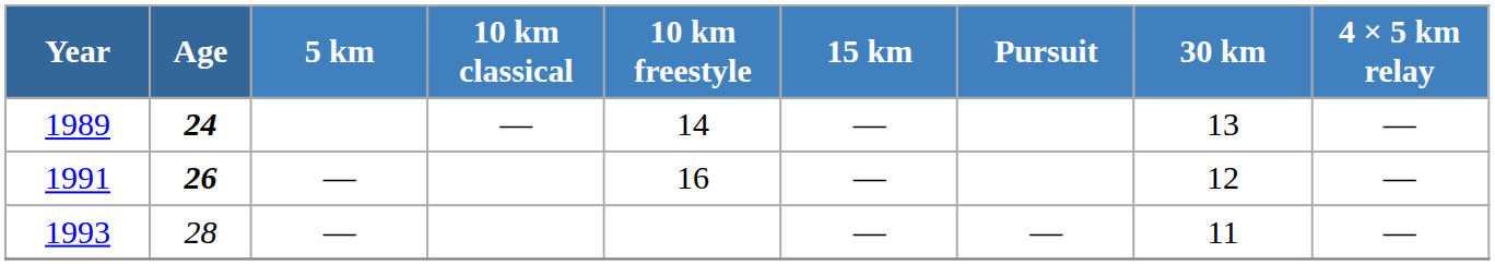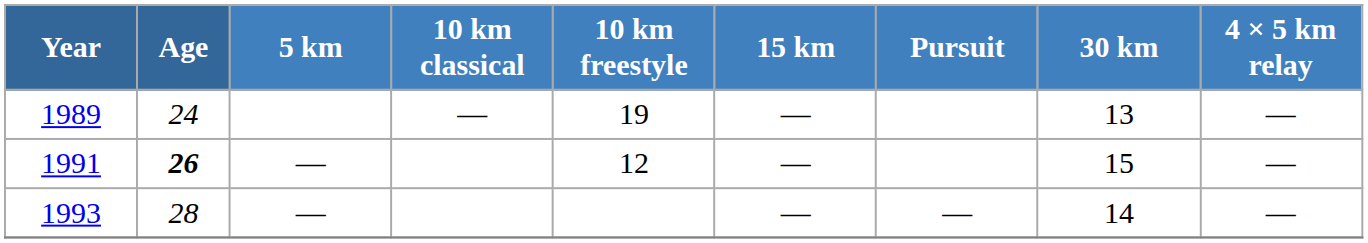 <table class="wikitable" style="font-size:95%; text-align:center; border:grey solid 1px; border-collapse:collapse; background:#ffffff;">
 <tr>
 <th style="background-color:#369; color:white; width:60px;"> Year </th>
 <th style="background-color:#369; color:white; width:40px;"> Age </th>
 <th style="background-color:#4180be; color:white; width:75px;"> 5 km </th>
 <th style="background-color:#4180be; color:white; width:75px;"> 10 km <br> classical </th>
 <th style="background-color:#4180be; color:white; width:75px;"> 10 km <br> freestyle </th>
 <th style="background-color:#4180be; color:white; width:75px;"> 15 km </th>
 <th style="background-color:#4180be; color:white; width:75px;"> Pursuit </th>
 <th style="background-color:#4180be; color:white; width:75px;"> 30 km </th>
 <th style="background-color:#4180be; color:white; width:75px;"> 4 × 5 km <br> relay </th>
 </tr>
 <tr>
 <td><a href='#'>1989</a></td>
-<td><strong><em>24</em></strong></td>
+<td><em>24</em></td>
 <td></td>
 <td>—</td>
-<td>14</td>
+<td>19</td>
 <td>—</td>
 <td></td>
 <td>13</td>
 <td>—</td>
 </tr>
 <tr>
 <td><a href='#'>1991</a></td>
 <td><strong><em>26</em></strong></td>
 <td>—</td>
 <td></td>
-<td>16</td>
+<td>12</td>
 <td>—</td>
 <td></td>
-<td>12</td>
+<td>15</td>
 <td>—</td>
 </tr>
 <tr>
 <td><a href='#'>1993</a></td>
 <td><em>28</em></td>
 <td>—</td>
 <td></td>
 <td></td>
 <td>—</td>
 <td>—</td>
-<td>11</td>
+<td>14</td>
 <td>—</td>
 </tr>
 <tr>
 </tr>
 </table>
